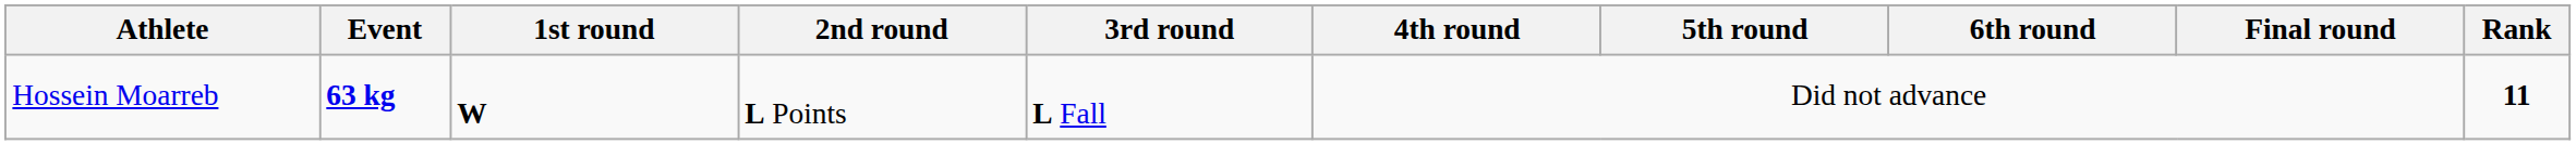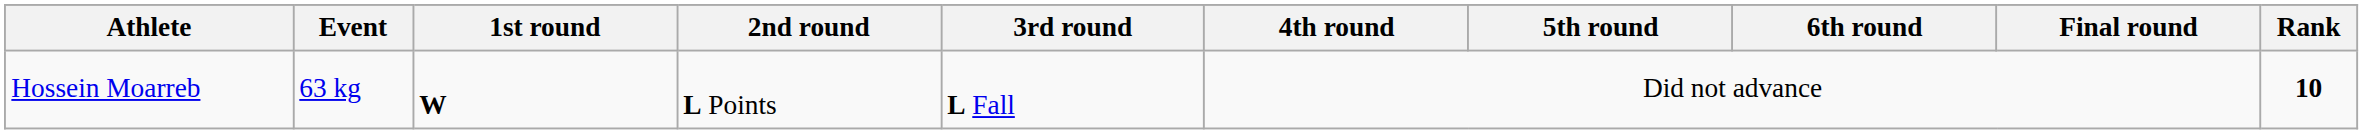 <table class="wikitable" width="98%" style="text-align:left; font-size:90%">
 <tr>
 <th width="12%">Athlete</th>
 <th width="5%">Event</th>
 <th width="11%">1st round</th>
 <th width="11%">2nd round</th>
 <th width="11%">3rd round</th>
 <th width="11%">4th round</th>
 <th width="11%">5th round</th>
 <th width="11%">6th round</th>
 <th width="11%">Final round</th>
 <th width="4%">Rank</th>
 </tr>
 <tr>
 <td><a href='#'>Hossein Moarreb</a></td>
-<td><strong><a href='#'>63 kg</a></strong></td>
+<td><a href='#'>63 kg</a></td>
 <td><br><strong>W</strong> </td>
 <td><br><strong>L</strong> Points</td>
 <td><br><strong>L</strong> <a href='#'>Fall</a></td>
 <td colspan=4 align=center>Did not advance</td>
-<td align=center><strong>11</strong></td>
+<td align=center><strong>10</strong></td>
 </tr>
 </table>
